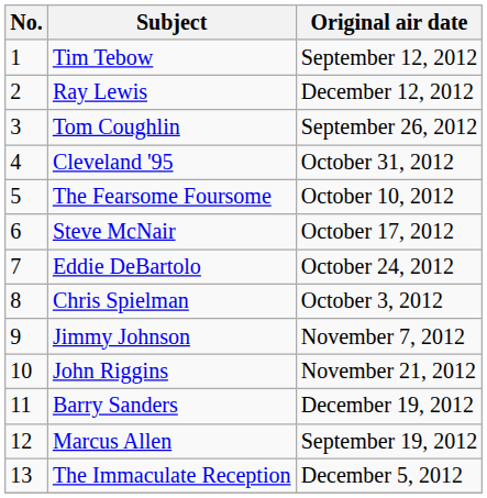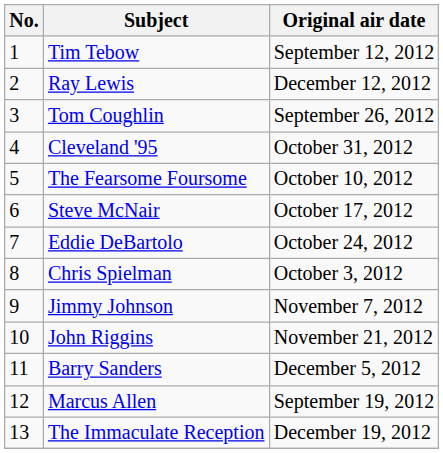 <table class=wikitable>
 <tr>
 <th>No.</th>
 <th>Subject</th>
 <th>Original air date</th>
 </tr>
 <tr>
 <td>1</td>
 <td><a href='#'>Tim Tebow</a></td>
 <td>September 12, 2012</td>
 </tr>
 <tr>
 <td>2</td>
 <td><a href='#'>Ray Lewis</a></td>
 <td>December 12, 2012</td>
 </tr>
 <tr>
 <td>3</td>
 <td><a href='#'>Tom Coughlin</a></td>
 <td>September 26, 2012</td>
 </tr>
 <tr>
 <td>4</td>
 <td><a href='#'>Cleveland '95</a></td>
 <td>October 31, 2012</td>
 </tr>
 <tr>
 <td>5</td>
 <td><a href='#'>The Fearsome Foursome</a></td>
 <td>October 10, 2012</td>
 </tr>
 <tr>
 <td>6</td>
 <td><a href='#'>Steve McNair</a></td>
 <td>October 17, 2012</td>
 </tr>
 <tr>
 <td>7</td>
 <td><a href='#'>Eddie DeBartolo</a></td>
 <td>October 24, 2012</td>
 </tr>
 <tr>
 <td>8</td>
 <td><a href='#'>Chris Spielman</a></td>
 <td>October 3, 2012</td>
 </tr>
 <tr>
 <td>9</td>
 <td><a href='#'>Jimmy Johnson</a></td>
 <td>November 7, 2012</td>
 </tr>
 <tr>
 <td>10</td>
 <td><a href='#'>John Riggins</a></td>
 <td>November 21, 2012</td>
 </tr>
 <tr>
 <td>11</td>
 <td><a href='#'>Barry Sanders</a></td>
-<td>December 19, 2012</td>
+<td>December 5, 2012</td>
 </tr>
 <tr>
 <td>12</td>
 <td><a href='#'>Marcus Allen</a></td>
 <td>September 19, 2012</td>
 </tr>
 <tr>
 <td>13</td>
 <td><a href='#'>The Immaculate Reception</a></td>
-<td>December 5, 2012</td>
+<td>December 19, 2012</td>
 </tr>
 <tr>
 </tr>
 </table>
